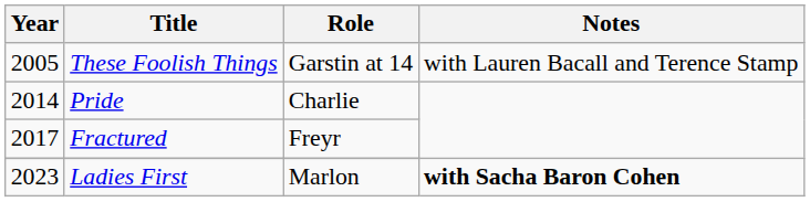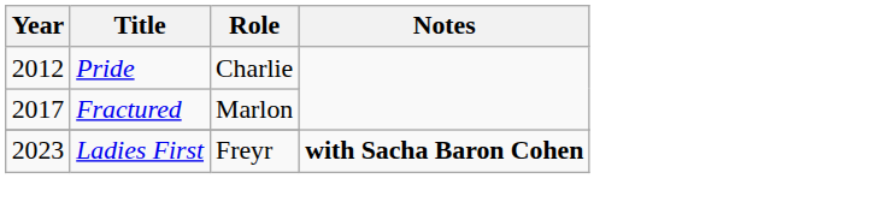 <table class="wikitable sortable">
 <tr>
 <th>Year</th>
 <th>Title</th>
 <th>Role</th>
 <th class="unsortable">Notes</th>
 </tr>
 <tr>
-<td>2005</td>
-<td><em><a href='#'>These Foolish Things</a></em></td>
-<td>Garstin at 14</td>
-<td>with Lauren Bacall and Terence Stamp</td>
-</tr>
-<tr>
-<td>2014</td>
+<td>2012</td>
 <td><em><a href='#'>Pride</a></em></td>
 <td>Charlie</td>
 </tr>
 <tr>
 <td>2017</td>
 <td><em><a href='#'>Fractured</a></em></td>
-<td>Freyr</td>
+<td>Marlon</td>
 </tr>
 <tr>
 </tr>
 <tr>
 <td>2023</td>
 <td><em><a href='#'>Ladies First</a></em></td>
-<td>Marlon</td>
+<td>Freyr</td>
 <td><strong>with Sacha Baron Cohen</strong></td>
 </tr>
 </table>
